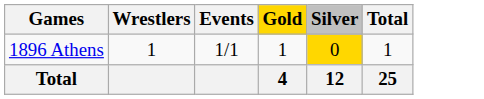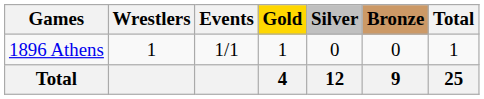 <table class="wikitable sortable" style="text-align:center">
 <tr>
 <th>Games</th>
 <th>Wrestlers</th>
 <th>Events</th>
 <th style="background-color:gold;">Gold</th>
 <th style="background-color:silver;">Silver</th>
+<th style="background-color:#c96;">Bronze</th>
 <th>Total</th>
 </tr>
 <tr>
 <td align=left><a href='#'>1896 Athens</a></td>
 <td>1</td>
 <td>1/1</td>
 <td>1</td>
-<td style="background: gold;">0</td>
+<td>0</td>
+<td>0</td>
 <td>1</td>
 </tr>
 <tr>
 <th>Total</th>
 <th></th>
 <th></th>
 <th>4</th>
 <th>12</th>
+<th>9</th>
 <th>25</th>
 </tr>
 </table>
